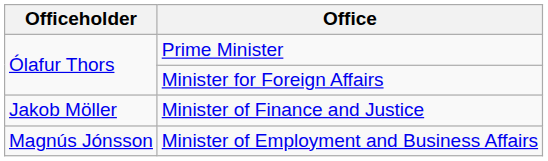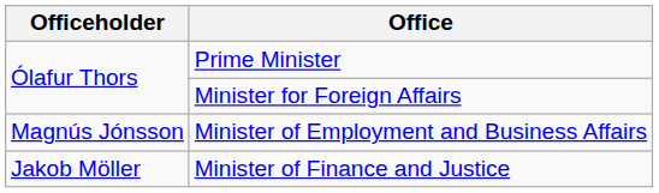 <table class="wikitable">
 <tr>
 <th>Officeholder</th>
 <th>Office</th>
 </tr>
 <tr>
 <td rowspan=2><a href='#'>Ólafur Thors</a></td>
 <td><a href='#'>Prime Minister</a></td>
 </tr>
 <tr>
 <td><a href='#'>Minister for Foreign Affairs</a></td>
 </tr>
 <tr>
+<td><a href='#'>Magnús Jónsson</a></td>
+<td><a href='#'>Minister of Employment and Business Affairs</a></td>
+</tr>
+<tr>
 <td><a href='#'>Jakob Möller</a></td>
 <td><a href='#'>Minister of Finance and Justice</a></td>
 </tr>
-<tr>
-<td><a href='#'>Magnús Jónsson</a></td>
-<td><a href='#'>Minister of Employment and Business Affairs</a></td>
-</tr>
 </table>
